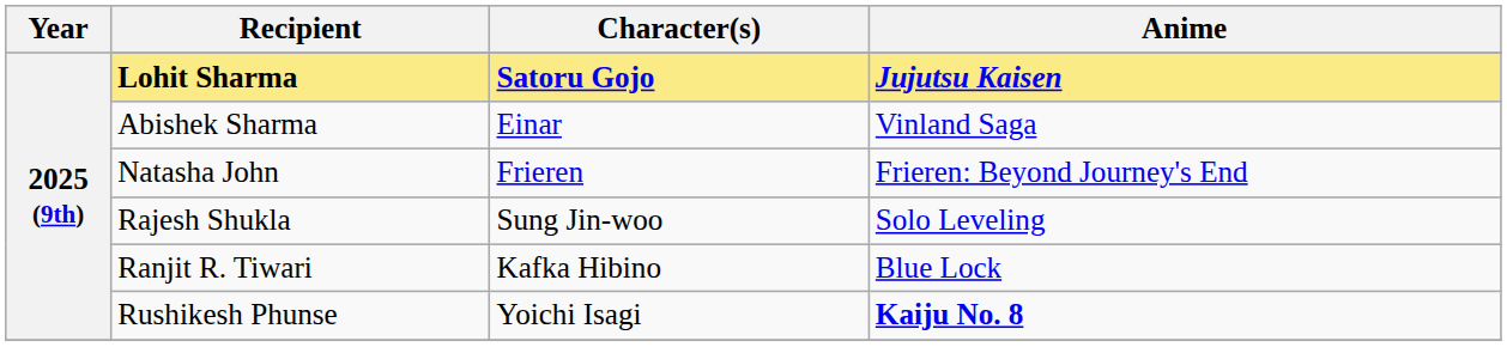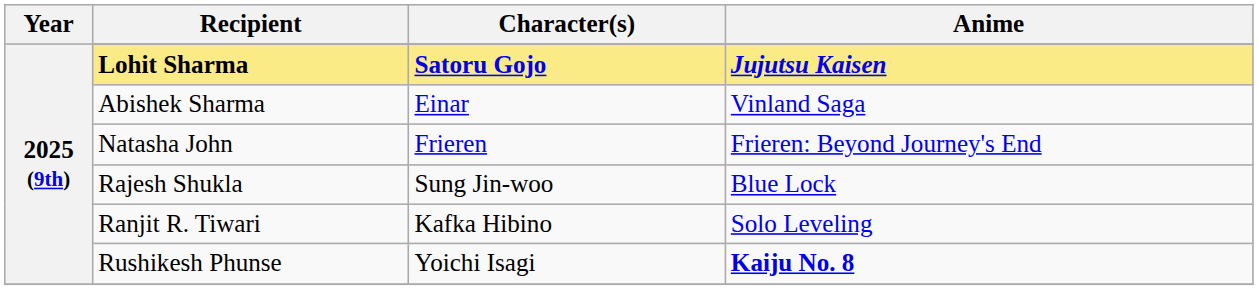 <table class="wikitable" style="width:90%;">
 <tr>
 <th style="width:3%;">Year</th>
 <th style="width:15%;">Recipient</th>
 <th style="width:15%;">Character(s)</th>
 <th style="width:25%;">Anime</th>
 </tr>
 <tr>
 <th rowspan="7" style="text-align:center;">2025 <br><small>(<a href='#'>9th</a>)</small><br></th>
 </tr>
 <tr style="background:#FAEB86;">
 <td><strong>Lohit Sharma</strong></td>
 <td><strong><a href='#'>Satoru Gojo</a></strong></td>
 <td><strong><em><a href='#'>Jujutsu Kaisen</a><em> <strong></td>
 </tr>
 <tr>
 <td>Abishek Sharma</td>
 <td><a href='#'>Einar</a></td>
 <td></em><a href='#'>Vinland Saga</a><em> </td>
 </tr>
 <tr>
 <td>Natasha John</td>
 <td><a href='#'>Frieren</a></td>
 <td></em><a href='#'>Frieren: Beyond Journey's End</a><em></td>
 </tr>
 <tr>
 <td>Rajesh Shukla</td>
 <td>Sung Jin-woo</td>
-<td></em><a href='#'>Solo Leveling</a><em></td>
+<td></em><a href='#'>Blue Lock</a><em> </td>
 </tr>
 <tr>
 <td>Ranjit R. Tiwari</td>
 <td>Kafka Hibino</td>
-<td></em><a href='#'>Blue Lock</a><em> </td>
+<td></em><a href='#'>Solo Leveling</a><em></td>
 </tr>
 <tr>
 <td>Rushikesh Phunse</td>
 <td>Yoichi Isagi</td>
 <td><strong></em><a href='#'>Kaiju No. 8</a><em></strong></td>
 </tr>
 <tr>
 </tr>
 </table>
